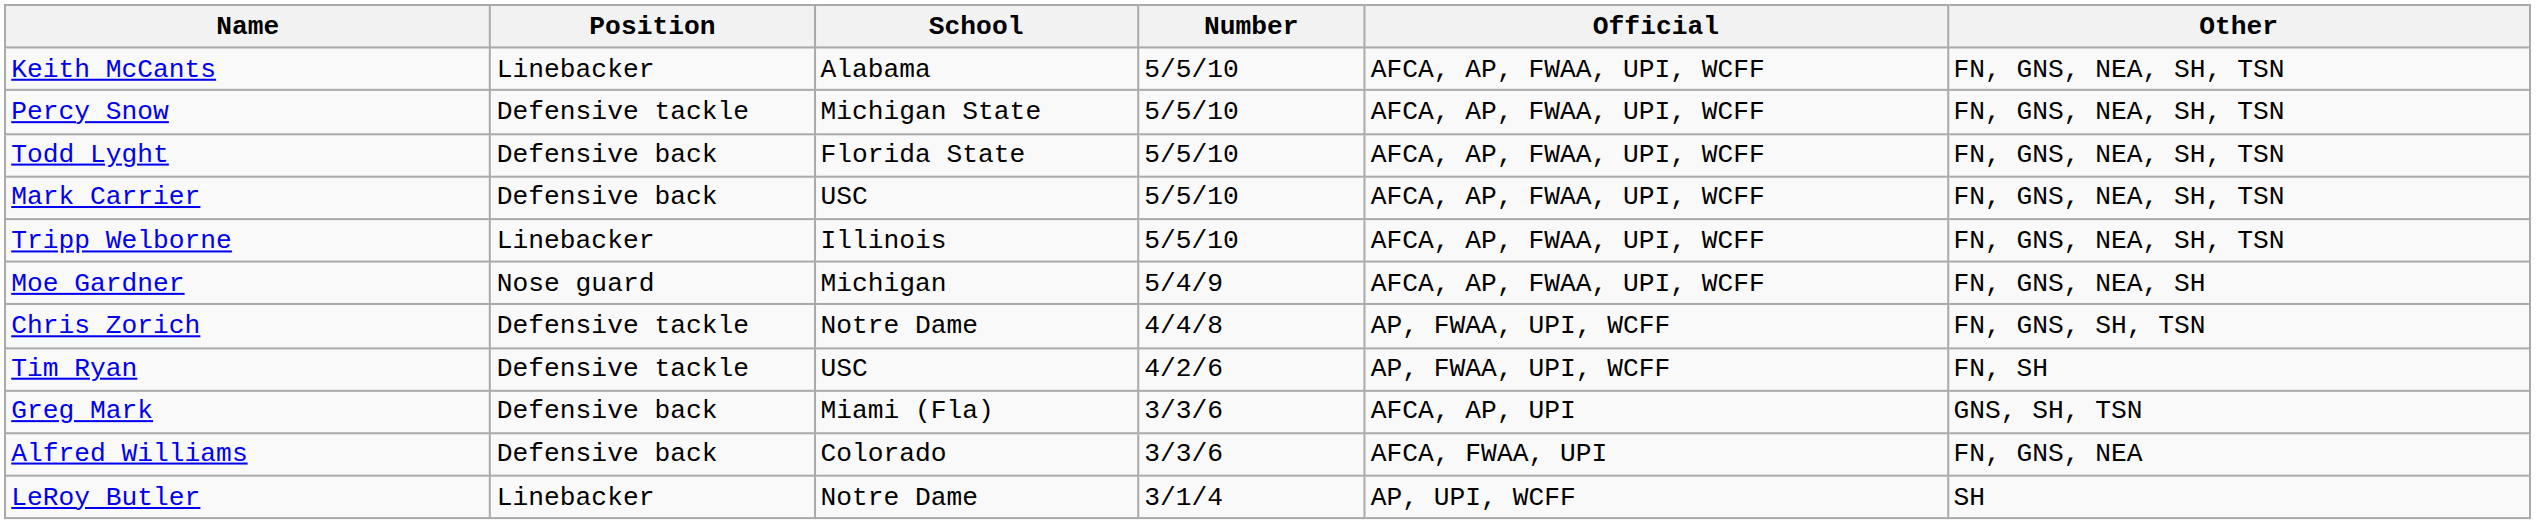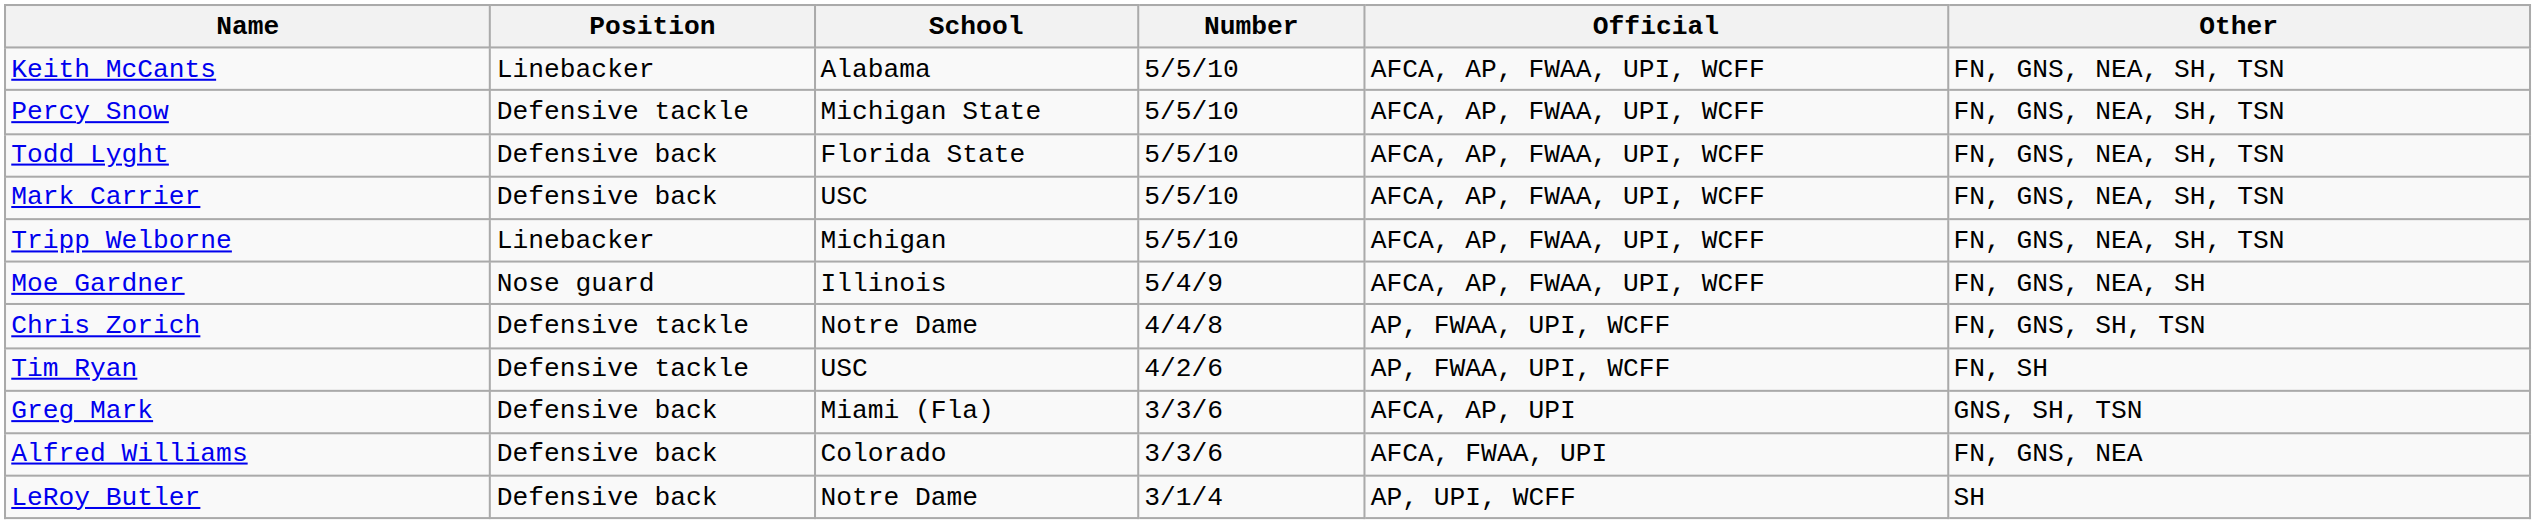 <table class="wikitable sortable">
 <tr>
 <th bgcolor="#DDDDFF" width="15%">Name</th>
 <th bgcolor="#DDDDFF" width="10%">Position</th>
 <th bgcolor="#DDDDFF" width="10%">School</th>
 <th bgcolor="#DDDDFF" width="7%">Number</th>
 <th bgcolor="#DDDDFF" width="18%">Official</th>
 <th bgcolor="#DDDDFF" width="18%">Other</th>
 </tr>
 <tr align="left">
 <td><a href='#'>Keith McCants</a></td>
 <td>Linebacker</td>
 <td>Alabama</td>
 <td>5/5/10</td>
 <td>AFCA, AP, FWAA, UPI, WCFF</td>
 <td>FN, GNS, NEA, SH, TSN</td>
 </tr>
 <tr align="left">
 <td><a href='#'>Percy Snow</a></td>
 <td>Defensive tackle</td>
 <td>Michigan State</td>
 <td>5/5/10</td>
 <td>AFCA, AP, FWAA, UPI, WCFF</td>
 <td>FN, GNS, NEA, SH, TSN</td>
 </tr>
 <tr align="left">
 <td><a href='#'>Todd Lyght</a></td>
 <td>Defensive back</td>
 <td>Florida State</td>
 <td>5/5/10</td>
 <td>AFCA, AP, FWAA, UPI, WCFF</td>
 <td>FN, GNS, NEA, SH, TSN</td>
 </tr>
 <tr align="left">
 <td><a href='#'>Mark Carrier</a></td>
 <td>Defensive back</td>
 <td>USC</td>
 <td>5/5/10</td>
 <td>AFCA, AP, FWAA, UPI, WCFF</td>
 <td>FN, GNS, NEA, SH, TSN</td>
 </tr>
 <tr align="left">
 <td><a href='#'>Tripp Welborne</a></td>
 <td>Linebacker</td>
-<td>Illinois</td>
+<td>Michigan</td>
 <td>5/5/10</td>
 <td>AFCA, AP, FWAA, UPI, WCFF</td>
 <td>FN, GNS, NEA, SH, TSN</td>
 </tr>
 <tr align="left">
 <td><a href='#'>Moe Gardner</a></td>
 <td>Nose guard</td>
-<td>Michigan</td>
+<td>Illinois</td>
 <td>5/4/9</td>
 <td>AFCA, AP, FWAA, UPI, WCFF</td>
 <td>FN, GNS, NEA, SH</td>
 </tr>
 <tr align="left">
 <td><a href='#'>Chris Zorich</a></td>
 <td>Defensive tackle</td>
 <td>Notre Dame</td>
 <td>4/4/8</td>
 <td>AP, FWAA, UPI, WCFF</td>
 <td>FN, GNS, SH, TSN</td>
 </tr>
 <tr align="left">
 <td><a href='#'>Tim Ryan</a></td>
 <td>Defensive tackle</td>
 <td>USC</td>
 <td>4/2/6</td>
 <td>AP, FWAA, UPI, WCFF</td>
 <td>FN, SH</td>
 </tr>
 <tr align="left">
 <td><a href='#'>Greg Mark</a></td>
 <td>Defensive back</td>
 <td>Miami (Fla)</td>
 <td>3/3/6</td>
 <td>AFCA, AP, UPI</td>
 <td>GNS, SH, TSN</td>
 </tr>
 <tr align="left">
 <td><a href='#'>Alfred Williams</a></td>
 <td>Defensive back</td>
 <td>Colorado</td>
 <td>3/3/6</td>
 <td>AFCA, FWAA, UPI</td>
 <td>FN, GNS, NEA</td>
 </tr>
 <tr align="left">
 <td><a href='#'>LeRoy Butler</a></td>
-<td>Linebacker</td>
+<td>Defensive back</td>
 <td>Notre Dame</td>
 <td>3/1/4</td>
 <td>AP, UPI, WCFF</td>
 <td>SH</td>
 </tr>
 </table>
